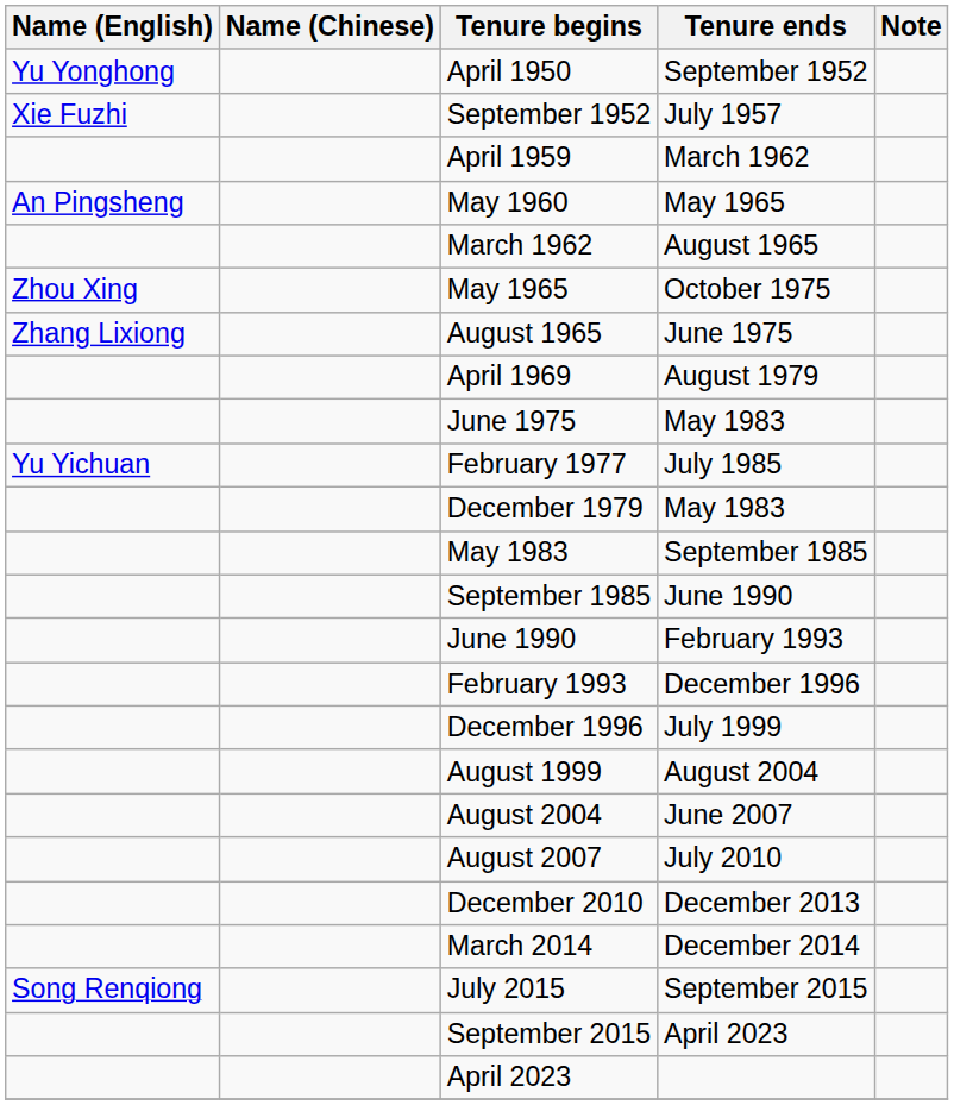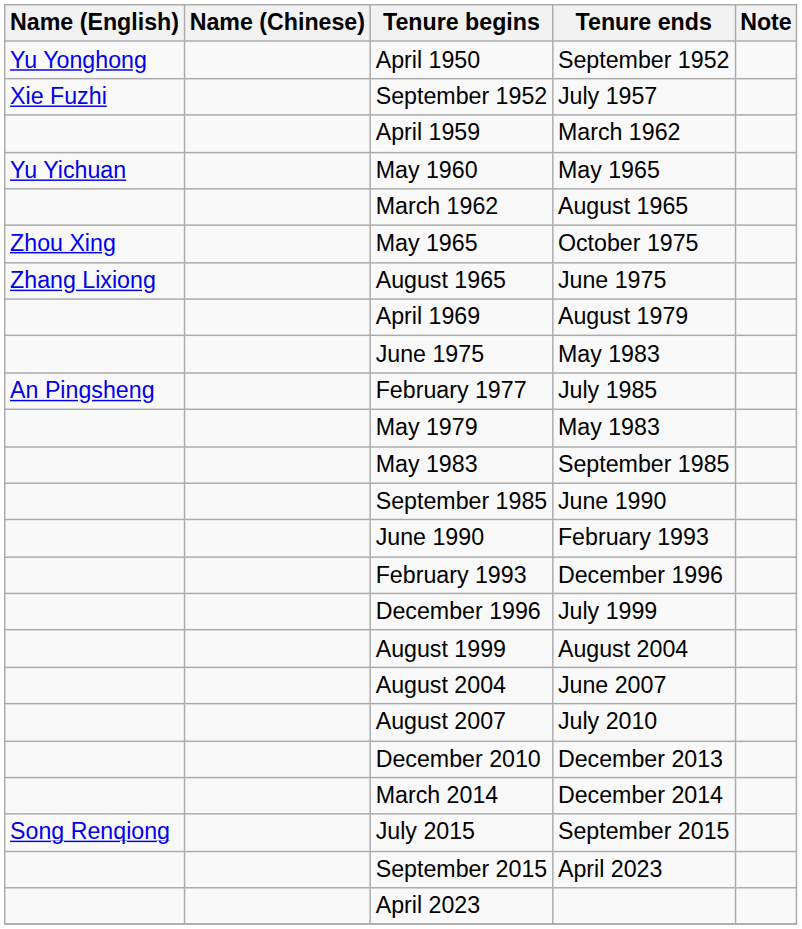 <table class="wikitable">
 <tr>
 <th>Name (English)</th>
 <th>Name (Chinese)</th>
 <th>Tenure begins</th>
 <th>Tenure ends</th>
 <th>Note</th>
 </tr>
 <tr>
 <td><a href='#'>Yu Yonghong</a></td>
 <td></td>
 <td>April 1950</td>
 <td>September 1952</td>
 <td></td>
 </tr>
 <tr>
 <td><a href='#'>Xie Fuzhi</a></td>
 <td></td>
 <td>September 1952</td>
 <td>July 1957</td>
 <td></td>
 </tr>
 <tr>
 <td></td>
 <td></td>
 <td>April 1959</td>
 <td>March 1962</td>
 <td></td>
 </tr>
 <tr>
-<td><a href='#'>An Pingsheng</a></td>
+<td><a href='#'>Yu Yichuan</a></td>
 <td></td>
 <td>May 1960</td>
 <td>May 1965</td>
 <td></td>
 </tr>
 <tr>
 <td></td>
 <td></td>
 <td>March 1962</td>
 <td>August 1965</td>
 <td></td>
 </tr>
 <tr>
 <td><a href='#'>Zhou Xing</a></td>
 <td></td>
 <td>May 1965</td>
 <td>October 1975</td>
 <td></td>
 </tr>
 <tr>
 <td><a href='#'>Zhang Lixiong</a></td>
 <td></td>
 <td>August 1965</td>
 <td>June 1975</td>
 <td></td>
 </tr>
 <tr>
 <td></td>
 <td></td>
 <td>April 1969</td>
 <td>August 1979</td>
 <td></td>
 </tr>
 <tr>
 <td></td>
 <td></td>
 <td>June 1975</td>
 <td>May 1983</td>
 <td></td>
 </tr>
 <tr>
-<td><a href='#'>Yu Yichuan</a></td>
+<td><a href='#'>An Pingsheng</a></td>
 <td></td>
 <td>February 1977</td>
 <td>July 1985</td>
 <td></td>
 </tr>
 <tr>
 <td></td>
 <td></td>
-<td>December 1979</td>
+<td>May 1979</td>
 <td>May 1983</td>
 <td></td>
 </tr>
 <tr>
 <td></td>
 <td></td>
 <td>May 1983</td>
 <td>September 1985</td>
 <td></td>
 </tr>
 <tr>
 <td></td>
 <td></td>
 <td>September 1985</td>
 <td>June 1990</td>
 <td></td>
 </tr>
 <tr>
 <td></td>
 <td></td>
 <td>June 1990</td>
 <td>February 1993</td>
 <td></td>
 </tr>
 <tr>
 <td></td>
 <td></td>
 <td>February 1993</td>
 <td>December 1996</td>
 <td></td>
 </tr>
 <tr>
 <td></td>
 <td></td>
 <td>December 1996</td>
 <td>July 1999</td>
 <td></td>
 </tr>
 <tr>
 <td></td>
 <td></td>
 <td>August 1999</td>
 <td>August 2004</td>
 <td></td>
 </tr>
 <tr>
 <td></td>
 <td></td>
 <td>August 2004</td>
 <td>June 2007</td>
 <td></td>
 </tr>
 <tr>
 <td></td>
 <td></td>
 <td>August 2007</td>
 <td>July 2010</td>
 <td></td>
 </tr>
 <tr>
 <td></td>
 <td></td>
 <td>December 2010</td>
 <td>December 2013</td>
 <td></td>
 </tr>
 <tr>
 <td></td>
 <td></td>
 <td>March 2014</td>
 <td>December 2014</td>
 <td></td>
 </tr>
 <tr>
 <td><a href='#'>Song Renqiong</a></td>
 <td></td>
 <td>July 2015</td>
 <td>September 2015</td>
 <td></td>
 </tr>
 <tr>
 <td></td>
 <td></td>
 <td>September 2015</td>
 <td>April 2023</td>
 <td></td>
 </tr>
 <tr>
 <td></td>
 <td></td>
 <td>April 2023</td>
 <td></td>
 <td></td>
 </tr>
 <tr>
 </tr>
 </table>
